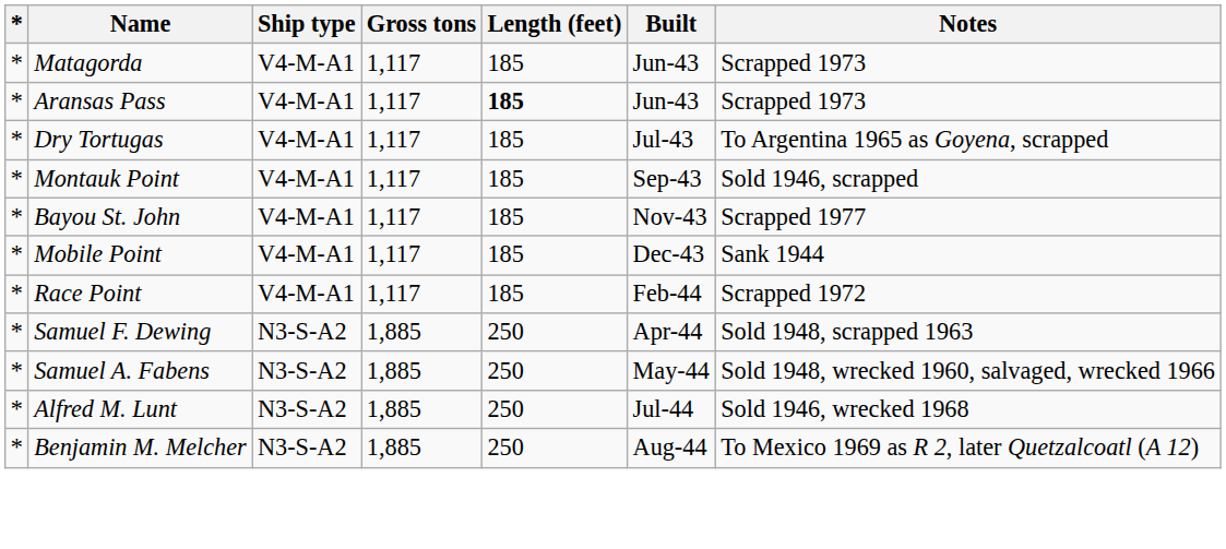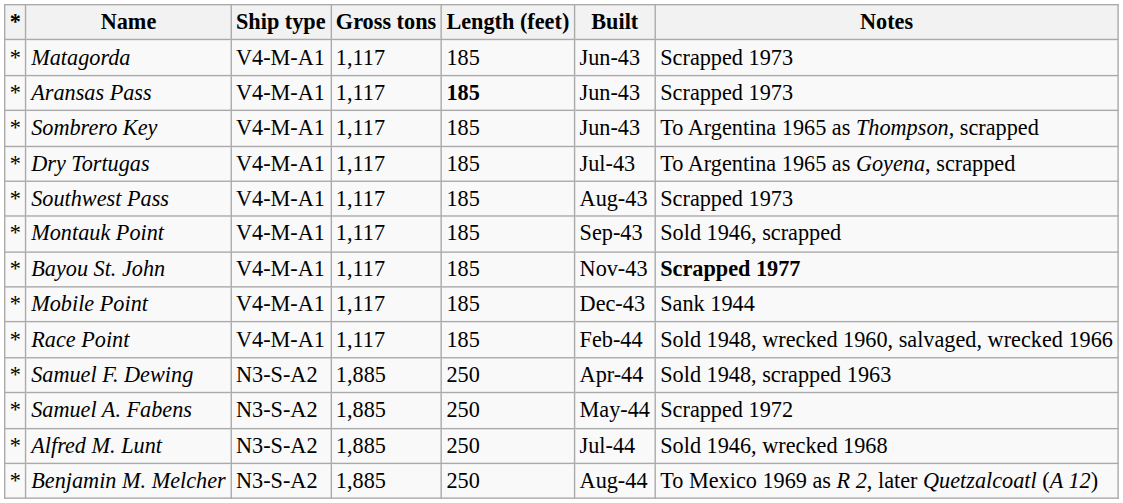 <table class="wikitable">
 <tr>
 <th>*</th>
 <th>Name</th>
 <th>Ship type</th>
 <th>Gross tons</th>
 <th>Length (feet)</th>
 <th>Built</th>
 <th>Notes</th>
 </tr>
 <tr>
 <td>*</td>
 <td><em>Matagorda</em></td>
 <td>V4-M-A1</td>
 <td>1,117</td>
 <td>185</td>
 <td>Jun-43</td>
 <td>Scrapped 1973</td>
 </tr>
 <tr>
 <td>*</td>
 <td><em>Aransas Pass</em></td>
 <td>V4-M-A1</td>
 <td>1,117</td>
 <td><strong>185</strong></td>
 <td>Jun-43</td>
 <td>Scrapped 1973</td>
 </tr>
 <tr>
 <td>*</td>
+<td><em>Sombrero Key</em></td>
+<td>V4-M-A1</td>
+<td>1,117</td>
+<td>185</td>
+<td>Jun-43</td>
+<td>To Argentina 1965 as <em>Thompson</em>, scrapped</td>
+</tr>
+<tr>
+<td>*</td>
 <td><em>Dry Tortugas</em></td>
 <td>V4-M-A1</td>
 <td>1,117</td>
 <td>185</td>
 <td>Jul-43</td>
 <td>To Argentina 1965 as <em>Goyena</em>, scrapped</td>
+</tr>
+<tr>
+<td>*</td>
+<td><em>Southwest Pass</em></td>
+<td>V4-M-A1</td>
+<td>1,117</td>
+<td>185</td>
+<td>Aug-43</td>
+<td>Scrapped 1973</td>
 </tr>
 <tr>
 <td>*</td>
 <td><em>Montauk Point</em></td>
 <td>V4-M-A1</td>
 <td>1,117</td>
 <td>185</td>
 <td>Sep-43</td>
 <td>Sold 1946, scrapped</td>
 </tr>
 <tr>
 <td>*</td>
 <td><em>Bayou St. John</em></td>
 <td>V4-M-A1</td>
 <td>1,117</td>
 <td>185</td>
 <td>Nov-43</td>
-<td>Scrapped 1977</td>
+<td><strong>Scrapped 1977</strong></td>
 </tr>
 <tr>
 <td>*</td>
 <td><em>Mobile Point</em></td>
 <td>V4-M-A1</td>
 <td>1,117</td>
 <td>185</td>
 <td>Dec-43</td>
 <td>Sank 1944</td>
 </tr>
 <tr>
 <td>*</td>
 <td><em>Race Point</em></td>
 <td>V4-M-A1</td>
 <td>1,117</td>
 <td>185</td>
 <td>Feb-44</td>
-<td>Scrapped 1972</td>
+<td>Sold 1948, wrecked 1960, salvaged, wrecked 1966</td>
 </tr>
 <tr>
 <td>*</td>
 <td><em>Samuel F. Dewing</em></td>
 <td>N3-S-A2</td>
 <td>1,885</td>
 <td>250</td>
 <td>Apr-44</td>
 <td>Sold 1948, scrapped 1963</td>
 </tr>
 <tr>
 <td>*</td>
 <td><em>Samuel A. Fabens</em></td>
 <td>N3-S-A2</td>
 <td>1,885</td>
 <td>250</td>
 <td>May-44</td>
-<td>Sold 1948, wrecked 1960, salvaged, wrecked 1966</td>
+<td>Scrapped 1972</td>
 </tr>
 <tr>
 <td>*</td>
 <td><em>Alfred M. Lunt</em></td>
 <td>N3-S-A2</td>
 <td>1,885</td>
 <td>250</td>
 <td>Jul-44</td>
 <td>Sold 1946, wrecked 1968</td>
 </tr>
 <tr>
 <td>*</td>
 <td><em>Benjamin M. Melcher</em></td>
 <td>N3-S-A2</td>
 <td>1,885</td>
 <td>250</td>
 <td>Aug-44</td>
 <td>To Mexico 1969 as <em>R 2</em>, later <em>Quetzalcoatl</em> (<em>A 12</em>)</td>
 </tr>
 </table>
